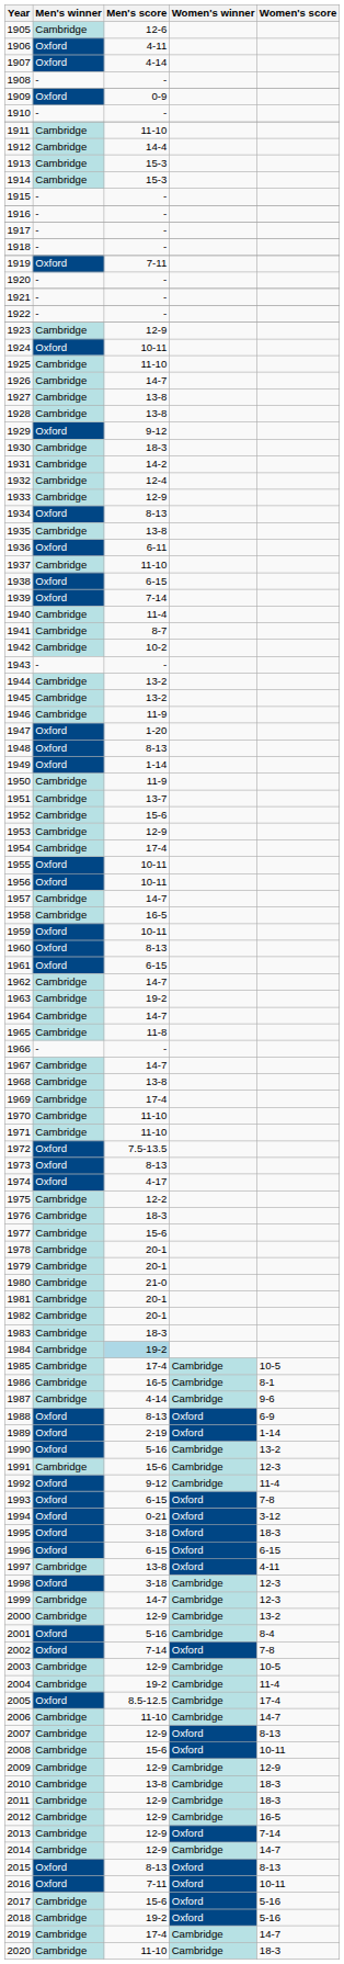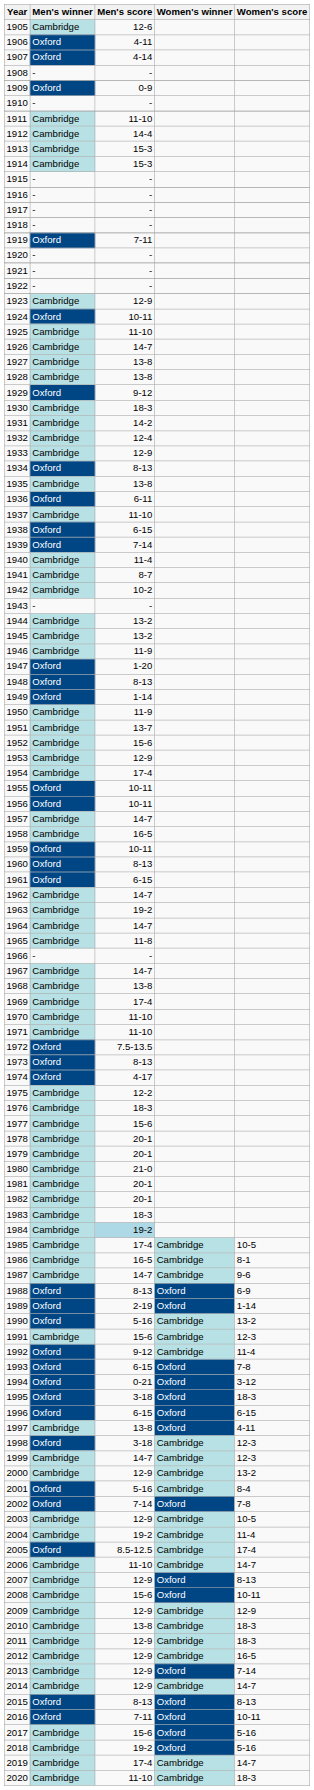 <table class="wikitable">
 <tr>
 <th>Year</th>
 <th>Men's winner</th>
 <th style="text-align:right;">Men's score</th>
 <th>Women's winner</th>
 <th>Women's score</th>
 </tr>
 <tr>
 <td>1905</td>
 <td style="background-color:#b7e1e4;">Cambridge</td>
 <td style="text-align:right;">12-6</td>
 <td></td>
 <td></td>
 </tr>
 <tr>
 <td>1906</td>
 <td style="background-color:#004685; color:#ffffff;">Oxford</td>
 <td style="text-align:right;">4-11</td>
 <td></td>
 <td></td>
 </tr>
 <tr>
 <td>1907</td>
 <td style="background-color:#004685; color:#ffffff;">Oxford</td>
 <td style="text-align:right;">4-14</td>
 <td></td>
 <td></td>
 </tr>
 <tr>
 <td>1908</td>
 <td>-</td>
 <td style="text-align:right;">-</td>
 <td></td>
 <td></td>
 </tr>
 <tr>
 </tr>
 <tr>
 <td>1909</td>
 <td style="background-color:#004685; color:#ffffff;">Oxford</td>
 <td style="text-align:right;">0-9</td>
 <td></td>
 <td></td>
 </tr>
 <tr>
 <td>1910</td>
 <td>-</td>
 <td style="text-align:right;">-</td>
 <td></td>
 <td></td>
 </tr>
 <tr>
 </tr>
 <tr>
 <td>1911</td>
 <td style="background-color:#b7e1e4;">Cambridge</td>
 <td style="text-align:right;">11-10</td>
 <td></td>
 <td></td>
 </tr>
 <tr>
 <td>1912</td>
 <td style="background-color:#b7e1e4;">Cambridge</td>
 <td style="text-align:right;">14-4</td>
 <td></td>
 <td></td>
 </tr>
 <tr>
 <td>1913</td>
 <td style="background-color:#b7e1e4;">Cambridge</td>
 <td style="text-align:right;">15-3</td>
 <td></td>
 <td></td>
 </tr>
 <tr>
 <td>1914</td>
 <td style="background-color:#b7e1e4;">Cambridge</td>
 <td style="text-align:right;">15-3</td>
 <td></td>
 <td></td>
 </tr>
 <tr>
 <td>1915</td>
 <td>-</td>
 <td style="text-align:right;">-</td>
 <td></td>
 <td></td>
 </tr>
 <tr>
 </tr>
 <tr>
 <td>1916</td>
 <td>-</td>
 <td style="text-align:right;">-</td>
 <td></td>
 <td></td>
 </tr>
 <tr>
 </tr>
 <tr>
 <td>1917</td>
 <td>-</td>
 <td style="text-align:right;">-</td>
 <td></td>
 <td></td>
 </tr>
 <tr>
 </tr>
 <tr>
 <td>1918</td>
 <td>-</td>
 <td style="text-align:right;">-</td>
 <td></td>
 <td></td>
 </tr>
 <tr>
 </tr>
 <tr>
 <td>1919</td>
 <td style="background-color:#004685; color:#ffffff;">Oxford</td>
 <td style="text-align:right;">7-11</td>
 <td></td>
 <td></td>
 </tr>
 <tr>
 <td>1920</td>
 <td>-</td>
 <td style="text-align:right;">-</td>
 <td></td>
 <td></td>
 </tr>
 <tr>
 </tr>
 <tr>
 <td>1921</td>
 <td>-</td>
 <td style="text-align:right;">-</td>
 <td></td>
 <td></td>
 </tr>
 <tr>
 </tr>
 <tr>
 <td>1922</td>
 <td>-</td>
 <td style="text-align:right;">-</td>
 <td></td>
 <td></td>
 </tr>
 <tr>
 </tr>
 <tr>
 <td>1923</td>
 <td style="background-color:#b7e1e4;">Cambridge</td>
 <td style="text-align:right;">12-9</td>
 <td></td>
 <td></td>
 </tr>
 <tr>
 <td>1924</td>
 <td style="background-color:#004685; color:#ffffff;">Oxford</td>
 <td style="text-align:right;">10-11</td>
 <td></td>
 <td></td>
 </tr>
 <tr>
 <td>1925</td>
 <td style="background-color:#b7e1e4;">Cambridge</td>
 <td style="text-align:right;">11-10</td>
 <td></td>
 <td></td>
 </tr>
 <tr>
 <td>1926</td>
 <td style="background-color:#b7e1e4;">Cambridge</td>
 <td style="text-align:right;">14-7</td>
 <td></td>
 <td></td>
 </tr>
 <tr>
 <td>1927</td>
 <td style="background-color:#b7e1e4;">Cambridge</td>
 <td style="text-align:right;">13-8</td>
 <td></td>
 <td></td>
 </tr>
 <tr>
 <td>1928</td>
 <td style="background-color:#b7e1e4;">Cambridge</td>
 <td style="text-align:right;">13-8</td>
 <td></td>
 <td></td>
 </tr>
 <tr>
 <td>1929</td>
 <td style="background-color:#004685; color:#ffffff;">Oxford</td>
 <td style="text-align:right;">9-12</td>
 <td></td>
 <td></td>
 </tr>
 <tr>
 <td>1930</td>
 <td style="background-color:#b7e1e4;">Cambridge</td>
 <td style="text-align:right;">18-3</td>
 <td></td>
 <td></td>
 </tr>
 <tr>
 <td>1931</td>
 <td style="background-color:#b7e1e4;">Cambridge</td>
 <td style="text-align:right;">14-2</td>
 <td></td>
 <td></td>
 </tr>
 <tr>
 <td>1932</td>
 <td style="background-color:#b7e1e4;">Cambridge</td>
 <td style="text-align:right;">12-4</td>
 <td></td>
 <td></td>
 </tr>
 <tr>
 <td>1933</td>
 <td style="background-color:#b7e1e4;">Cambridge</td>
 <td style="text-align:right;">12-9</td>
 <td></td>
 <td></td>
 </tr>
 <tr>
 <td>1934</td>
 <td style="background-color:#004685; color:#ffffff;">Oxford</td>
 <td style="text-align:right;">8-13</td>
 <td></td>
 <td></td>
 </tr>
 <tr>
 <td>1935</td>
 <td style="background-color:#b7e1e4;">Cambridge</td>
 <td style="text-align:right;">13-8</td>
 <td></td>
 <td></td>
 </tr>
 <tr>
 <td>1936</td>
 <td style="background-color:#004685; color:#ffffff;">Oxford</td>
 <td style="text-align:right;">6-11</td>
 <td></td>
 <td></td>
 </tr>
 <tr>
 <td>1937</td>
 <td style="background-color:#b7e1e4;">Cambridge</td>
 <td style="text-align:right;">11-10</td>
 <td></td>
 <td></td>
 </tr>
 <tr>
 <td>1938</td>
 <td style="background-color:#004685; color:#ffffff;">Oxford</td>
 <td style="text-align:right;">6-15</td>
 <td></td>
 <td></td>
 </tr>
 <tr>
 <td>1939</td>
 <td style="background-color:#004685; color:#ffffff;">Oxford</td>
 <td style="text-align:right;">7-14</td>
 <td></td>
 <td></td>
 </tr>
 <tr>
 <td>1940</td>
 <td style="background-color:#b7e1e4;">Cambridge</td>
 <td style="text-align:right;">11-4</td>
 <td></td>
 <td></td>
 </tr>
 <tr>
 <td>1941</td>
 <td style="background-color:#b7e1e4;">Cambridge</td>
 <td style="text-align:right;">8-7</td>
 <td></td>
 <td></td>
 </tr>
 <tr>
 <td>1942</td>
 <td style="background-color:#b7e1e4;">Cambridge</td>
 <td style="text-align:right;">10-2</td>
 <td></td>
 <td></td>
 </tr>
 <tr>
 <td>1943</td>
 <td>-</td>
 <td style="text-align:right;">-</td>
 <td></td>
 <td></td>
 </tr>
 <tr>
 <td>1944</td>
 <td style="background-color:#b7e1e4;">Cambridge</td>
 <td style="text-align:right;">13-2</td>
 <td></td>
 <td></td>
 </tr>
 <tr>
 <td>1945</td>
 <td style="background-color:#b7e1e4;">Cambridge</td>
 <td style="text-align:right;">13-2</td>
 <td></td>
 <td></td>
 </tr>
 <tr>
 <td>1946</td>
 <td style="background-color:#b7e1e4;">Cambridge</td>
 <td style="text-align:right;">11-9</td>
 <td></td>
 <td></td>
 </tr>
 <tr>
 <td>1947</td>
 <td style="background-color:#004685; color:#ffffff;">Oxford</td>
 <td style="text-align:right;">1-20</td>
 <td></td>
 <td></td>
 </tr>
 <tr>
 <td>1948</td>
 <td style="background-color:#004685; color:#ffffff;">Oxford</td>
 <td style="text-align:right;">8-13</td>
 <td></td>
 <td></td>
 </tr>
 <tr>
 <td>1949</td>
 <td style="background-color:#004685; color:#ffffff;">Oxford</td>
 <td style="text-align:right;">1-14</td>
 <td></td>
 <td></td>
 </tr>
 <tr>
 <td>1950</td>
 <td style="background-color:#b7e1e4;">Cambridge</td>
 <td style="text-align:right;">11-9</td>
 <td></td>
 <td></td>
 </tr>
 <tr>
 <td>1951</td>
 <td style="background-color:#b7e1e4;">Cambridge</td>
 <td style="text-align:right;">13-7</td>
 <td></td>
 <td></td>
 </tr>
 <tr>
 <td>1952</td>
 <td style="background-color:#b7e1e4;">Cambridge</td>
 <td style="text-align:right;">15-6</td>
 <td></td>
 <td></td>
 </tr>
 <tr>
 <td>1953</td>
 <td style="background-color:#b7e1e4;">Cambridge</td>
 <td style="text-align:right;">12-9</td>
 <td></td>
 <td></td>
 </tr>
 <tr>
 <td>1954</td>
 <td style="background-color:#b7e1e4;">Cambridge</td>
 <td style="text-align:right;">17-4</td>
 <td></td>
 <td></td>
 </tr>
 <tr>
 <td>1955</td>
 <td style="background-color:#004685; color:#ffffff;">Oxford</td>
 <td style="text-align:right;">10-11</td>
 <td></td>
 <td></td>
 </tr>
 <tr>
 <td>1956</td>
 <td style="background-color:#004685; color:#ffffff;">Oxford</td>
 <td style="text-align:right;">10-11</td>
 <td></td>
 <td></td>
 </tr>
 <tr>
 <td>1957</td>
 <td style="background-color:#b7e1e4;">Cambridge</td>
 <td style="text-align:right;">14-7</td>
 <td></td>
 <td></td>
 </tr>
 <tr>
 <td>1958</td>
 <td style="background-color:#b7e1e4;">Cambridge</td>
 <td style="text-align:right;">16-5</td>
 <td></td>
 <td></td>
 </tr>
 <tr>
 <td>1959</td>
 <td style="background-color:#004685; color:#ffffff;">Oxford</td>
 <td style="text-align:right;">10-11</td>
 <td></td>
 <td></td>
 </tr>
 <tr>
 <td>1960</td>
 <td style="background-color:#004685; color:#ffffff;">Oxford</td>
 <td style="text-align:right;">8-13</td>
 <td></td>
 <td></td>
 </tr>
 <tr>
 <td>1961</td>
 <td style="background-color:#004685; color:#ffffff;">Oxford</td>
 <td style="text-align:right;">6-15</td>
 <td></td>
 <td></td>
 </tr>
 <tr>
 <td>1962</td>
 <td style="background-color:#b7e1e4;">Cambridge</td>
 <td style="text-align:right;">14-7</td>
 <td></td>
 <td></td>
 </tr>
 <tr>
 <td>1963</td>
 <td style="background-color:#b7e1e4;">Cambridge</td>
 <td style="text-align:right;">19-2</td>
 <td></td>
 <td></td>
 </tr>
 <tr>
 <td>1964</td>
 <td style="background-color:#b7e1e4;">Cambridge</td>
 <td style="text-align:right;">14-7</td>
 <td></td>
 <td></td>
 </tr>
 <tr>
 <td>1965</td>
 <td style="background-color:#b7e1e4;">Cambridge</td>
 <td style="text-align:right;">11-8</td>
 <td></td>
 <td></td>
 </tr>
 <tr>
 <td>1966</td>
 <td>-</td>
 <td style="text-align:right;">-</td>
 <td></td>
 <td></td>
 </tr>
 <tr>
 <td>1967</td>
 <td style="background-color:#b7e1e4;">Cambridge</td>
 <td style="text-align:right;">14-7</td>
 <td></td>
 <td></td>
 </tr>
 <tr>
 <td>1968</td>
 <td style="background-color:#b7e1e4;">Cambridge</td>
 <td style="text-align:right;">13-8</td>
 <td></td>
 <td></td>
 </tr>
 <tr>
 <td>1969</td>
 <td style="background-color:#b7e1e4;">Cambridge</td>
 <td style="text-align:right;">17-4</td>
 <td></td>
 <td></td>
 </tr>
 <tr>
 <td>1970</td>
 <td style="background-color:#b7e1e4;">Cambridge</td>
 <td style="text-align:right;">11-10</td>
 <td></td>
 <td></td>
 </tr>
 <tr>
 <td>1971</td>
 <td style="background-color:#b7e1e4;">Cambridge</td>
 <td style="text-align:right;">11-10</td>
 <td></td>
 <td></td>
 </tr>
 <tr>
 <td>1972</td>
 <td style="background-color:#004685; color:#ffffff;">Oxford</td>
 <td style="text-align:right;">7.5-13.5</td>
 <td></td>
 <td></td>
 </tr>
 <tr>
 <td>1973</td>
 <td style="background-color:#004685; color:#ffffff;">Oxford</td>
 <td style="text-align:right;">8-13</td>
 <td></td>
 <td></td>
 </tr>
 <tr>
 <td>1974</td>
 <td style="background-color:#004685; color:#ffffff;">Oxford</td>
 <td style="text-align:right;">4-17</td>
 <td></td>
 <td></td>
 </tr>
 <tr>
 <td>1975</td>
 <td style="background-color:#b7e1e4;">Cambridge</td>
 <td style="text-align:right;">12-2</td>
 <td></td>
 <td></td>
 </tr>
 <tr>
 <td>1976</td>
 <td style="background-color:#b7e1e4;">Cambridge</td>
 <td style="text-align:right;">18-3</td>
 <td></td>
 <td></td>
 </tr>
 <tr>
 <td>1977</td>
 <td style="background-color:#b7e1e4;">Cambridge</td>
 <td style="text-align:right;">15-6</td>
 <td></td>
 <td></td>
 </tr>
 <tr>
 <td>1978</td>
 <td style="background-color:#b7e1e4;">Cambridge</td>
 <td style="text-align:right;">20-1</td>
 <td></td>
 <td></td>
 </tr>
 <tr>
 <td>1979</td>
 <td style="background-color:#b7e1e4;">Cambridge</td>
 <td style="text-align:right;">20-1</td>
 <td></td>
 <td></td>
 </tr>
 <tr>
 <td>1980</td>
 <td style="background-color:#b7e1e4;">Cambridge</td>
 <td style="text-align:right;">21-0</td>
 <td></td>
 <td></td>
 </tr>
 <tr>
 <td>1981</td>
 <td style="background-color:#b7e1e4;">Cambridge</td>
 <td style="text-align:right;">20-1</td>
 <td></td>
 <td></td>
 </tr>
 <tr>
 <td>1982</td>
 <td style="background-color:#b7e1e4;">Cambridge</td>
 <td style="text-align:right;">20-1</td>
 <td></td>
 <td></td>
 </tr>
 <tr>
 <td>1983</td>
 <td style="background-color:#b7e1e4;">Cambridge</td>
 <td style="text-align:right;">18-3</td>
 <td></td>
 <td></td>
 </tr>
 <tr>
 <td>1984</td>
 <td style="background-color:#b7e1e4;">Cambridge</td>
 <td style="background: lightblue; text-align:right;">19-2</td>
 <td></td>
 <td></td>
 </tr>
 <tr>
 <td>1985</td>
 <td style="background-color:#b7e1e4;">Cambridge</td>
 <td style="text-align:right;">17-4</td>
 <td style="background-color:#b7e1e4;">Cambridge</td>
 <td>10-5</td>
 </tr>
 <tr>
 <td>1986</td>
 <td style="background-color:#b7e1e4;">Cambridge</td>
 <td style="text-align:right;">16-5</td>
 <td style="background-color:#b7e1e4;">Cambridge</td>
 <td>8-1</td>
 </tr>
 <tr>
 <td>1987</td>
 <td style="background-color:#b7e1e4;">Cambridge</td>
-<td style="text-align:right;">4-14</td>
+<td style="text-align:right;">14-7</td>
 <td style="background-color:#b7e1e4;">Cambridge</td>
 <td>9-6</td>
 </tr>
 <tr>
 <td>1988</td>
 <td style="background-color:#004685; color:#ffffff;">Oxford</td>
 <td style="text-align:right;">8-13</td>
 <td style="background-color:#004685; color:#ffffff;">Oxford</td>
 <td>6-9</td>
 </tr>
 <tr>
 <td>1989</td>
 <td style="background-color:#004685; color:#ffffff;">Oxford</td>
 <td style="text-align:right;">2-19</td>
 <td style="background-color:#004685; color:#ffffff;">Oxford</td>
 <td>1-14</td>
 </tr>
 <tr>
 <td>1990</td>
 <td style="background-color:#004685; color:#ffffff;">Oxford</td>
 <td style="text-align:right;">5-16</td>
 <td style="background-color:#b7e1e4;">Cambridge</td>
 <td>13-2</td>
 </tr>
 <tr>
 <td>1991</td>
 <td style="background-color:#b7e1e4;">Cambridge</td>
 <td style="text-align:right;">15-6</td>
 <td style="background-color:#b7e1e4;">Cambridge</td>
 <td>12-3</td>
 </tr>
 <tr>
 <td>1992</td>
 <td style="background-color:#004685; color:#ffffff;">Oxford</td>
 <td style="text-align:right;">9-12</td>
 <td style="background-color:#b7e1e4;">Cambridge</td>
 <td>11-4</td>
 </tr>
 <tr>
 <td>1993</td>
 <td style="background-color:#004685; color:#ffffff;">Oxford</td>
 <td style="text-align:right;">6-15</td>
 <td style="background-color:#004685; color:#ffffff;">Oxford</td>
 <td>7-8</td>
 </tr>
 <tr>
 <td>1994</td>
 <td style="background-color:#004685; color:#ffffff;">Oxford</td>
 <td style="text-align:right;">0-21</td>
 <td style="background-color:#004685; color:#ffffff;">Oxford</td>
 <td>3-12</td>
 </tr>
 <tr>
 <td>1995</td>
 <td style="background-color:#004685; color:#ffffff;">Oxford</td>
 <td style="text-align:right;">3-18</td>
 <td style="background-color:#004685; color:#ffffff;">Oxford</td>
 <td>18-3</td>
 </tr>
 <tr>
 <td>1996</td>
 <td style="background-color:#004685; color:#ffffff;">Oxford</td>
 <td style="text-align:right;">6-15</td>
 <td style="background-color:#004685; color:#ffffff;">Oxford</td>
 <td>6-15</td>
 </tr>
 <tr>
 <td>1997</td>
 <td style="background-color:#b7e1e4;">Cambridge</td>
 <td style="text-align:right;">13-8</td>
 <td style="background-color:#004685; color:#ffffff;">Oxford</td>
 <td>4-11</td>
 </tr>
 <tr>
 <td>1998</td>
 <td style="background-color:#004685; color:#ffffff;">Oxford</td>
 <td style="text-align:right;">3-18</td>
 <td style="background-color:#b7e1e4;">Cambridge</td>
 <td>12-3</td>
 </tr>
 <tr>
 <td>1999</td>
 <td style="background-color:#b7e1e4;">Cambridge</td>
 <td style="text-align:right;">14-7</td>
 <td style="background-color:#b7e1e4;">Cambridge</td>
 <td>12-3</td>
 </tr>
 <tr>
 <td>2000</td>
 <td style="background-color:#b7e1e4;">Cambridge</td>
 <td style="text-align:right;">12-9</td>
 <td style="background-color:#b7e1e4;">Cambridge</td>
 <td>13-2</td>
 </tr>
 <tr>
 <td>2001</td>
 <td style="background-color:#004685; color:#ffffff;">Oxford</td>
 <td style="text-align:right;">5-16</td>
 <td style="background-color:#b7e1e4;">Cambridge</td>
 <td>8-4</td>
 </tr>
 <tr>
 <td>2002</td>
 <td style="background-color:#004685; color:#ffffff;">Oxford</td>
 <td style="text-align:right;">7-14</td>
 <td style="background-color:#004685; color:#ffffff;">Oxford</td>
 <td>7-8</td>
 </tr>
 <tr>
 <td>2003</td>
 <td style="background-color:#b7e1e4;">Cambridge</td>
 <td style="text-align:right;">12-9</td>
 <td style="background-color:#b7e1e4;">Cambridge</td>
 <td>10-5</td>
 </tr>
 <tr>
 <td>2004</td>
 <td style="background-color:#b7e1e4;">Cambridge</td>
 <td style="text-align:right;">19-2</td>
 <td style="background-color:#b7e1e4;">Cambridge</td>
 <td>11-4</td>
 </tr>
 <tr>
 <td>2005</td>
 <td style="background-color:#004685; color:#ffffff;">Oxford</td>
 <td style="text-align:right;">8.5-12.5</td>
 <td style="background-color:#b7e1e4;">Cambridge</td>
 <td>17-4</td>
 </tr>
 <tr>
 <td>2006</td>
 <td style="background-color:#b7e1e4;">Cambridge</td>
 <td style="text-align:right;">11-10</td>
 <td style="background-color:#b7e1e4;">Cambridge</td>
 <td>14-7</td>
 </tr>
 <tr>
 <td>2007</td>
 <td style="background-color:#b7e1e4;">Cambridge</td>
 <td style="text-align:right;">12-9</td>
 <td style="background-color:#004685; color:#ffffff;">Oxford</td>
 <td>8-13</td>
 </tr>
 <tr>
 <td>2008</td>
 <td style="background-color:#b7e1e4;">Cambridge</td>
 <td style="text-align:right;">15-6</td>
 <td style="background-color:#004685; color:#ffffff;">Oxford</td>
 <td>10-11</td>
 </tr>
 <tr>
 <td>2009</td>
 <td style="background-color:#b7e1e4;">Cambridge</td>
 <td style="text-align:right;">12-9</td>
 <td style="background-color:#b7e1e4;">Cambridge</td>
 <td>12-9</td>
 </tr>
 <tr>
 <td>2010</td>
 <td style="background-color:#b7e1e4;">Cambridge</td>
 <td style="text-align:right;">13-8</td>
 <td style="background-color:#b7e1e4;">Cambridge</td>
 <td>18-3</td>
 </tr>
 <tr>
 <td>2011</td>
 <td style="background-color:#b7e1e4;">Cambridge</td>
 <td style="text-align:right;">12-9</td>
 <td style="background-color:#b7e1e4;">Cambridge</td>
 <td>18-3</td>
 </tr>
 <tr>
 <td>2012</td>
 <td style="background-color:#b7e1e4;">Cambridge</td>
 <td style="text-align:right;">12-9</td>
 <td style="background-color:#b7e1e4;">Cambridge</td>
 <td>16-5</td>
 </tr>
 <tr>
 <td>2013</td>
 <td style="background-color:#b7e1e4;">Cambridge</td>
 <td style="text-align:right;">12-9</td>
 <td style="background-color:#004685; color:#ffffff;">Oxford</td>
 <td>7-14</td>
 </tr>
 <tr>
 <td>2014</td>
 <td style="background-color:#b7e1e4;">Cambridge</td>
 <td style="text-align:right;">12-9</td>
 <td style="background-color:#b7e1e4;">Cambridge</td>
 <td>14-7</td>
 </tr>
 <tr>
 <td>2015</td>
 <td style="background-color:#004685; color:#ffffff;">Oxford</td>
 <td style="text-align:right;">8-13</td>
 <td style="background-color:#004685; color:#ffffff;">Oxford</td>
 <td>8-13</td>
 </tr>
 <tr>
 <td>2016</td>
 <td style="background-color:#004685; color:#ffffff;">Oxford</td>
 <td style="text-align:right;">7-11</td>
 <td style="background-color:#004685; color:#ffffff;">Oxford</td>
 <td>10-11</td>
 </tr>
 <tr>
 <td>2017</td>
 <td style="background-color:#b7e1e4;">Cambridge</td>
 <td style="text-align:right;">15-6</td>
 <td style="background-color:#004685; color:#ffffff;">Oxford</td>
 <td>5-16</td>
 </tr>
 <tr>
 <td>2018</td>
 <td style="background-color:#b7e1e4;">Cambridge</td>
 <td style="text-align:right;">19-2</td>
 <td style="background-color:#004685; color:#ffffff;">Oxford</td>
 <td>5-16</td>
 </tr>
 <tr>
 <td>2019</td>
 <td style="background-color:#b7e1e4;">Cambridge</td>
 <td style="text-align:right;">17-4</td>
 <td style="background-color:#b7e1e4;">Cambridge</td>
 <td>14-7</td>
 </tr>
 <tr>
 <td>2020</td>
 <td style="background-color:#b7e1e4;">Cambridge</td>
 <td style="text-align:right;">11-10</td>
 <td style="background-color:#b7e1e4;">Cambridge</td>
 <td>18-3</td>
 </tr>
 </table>
